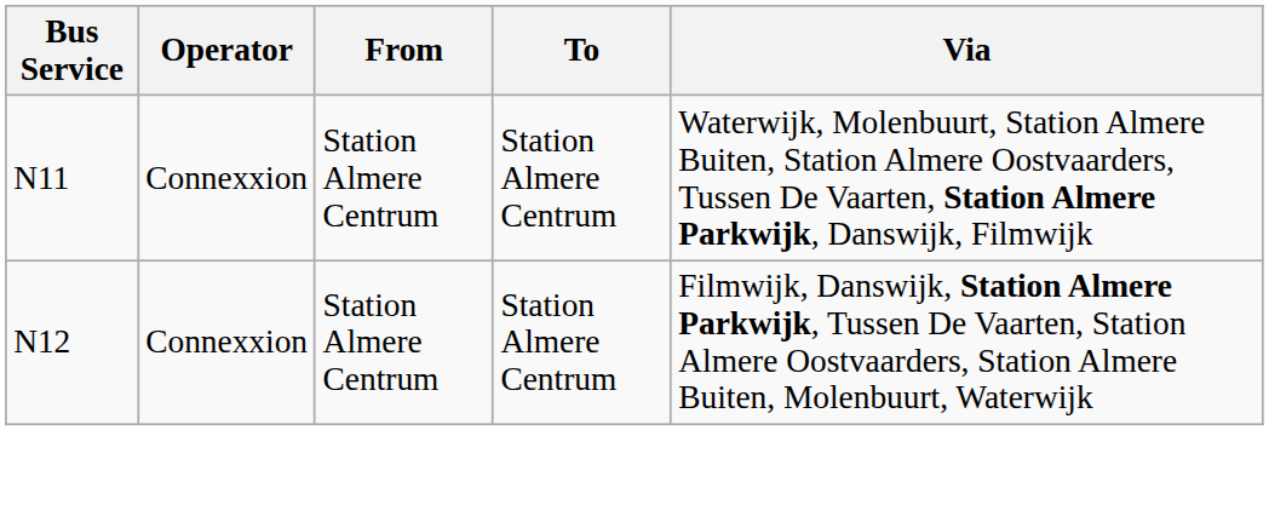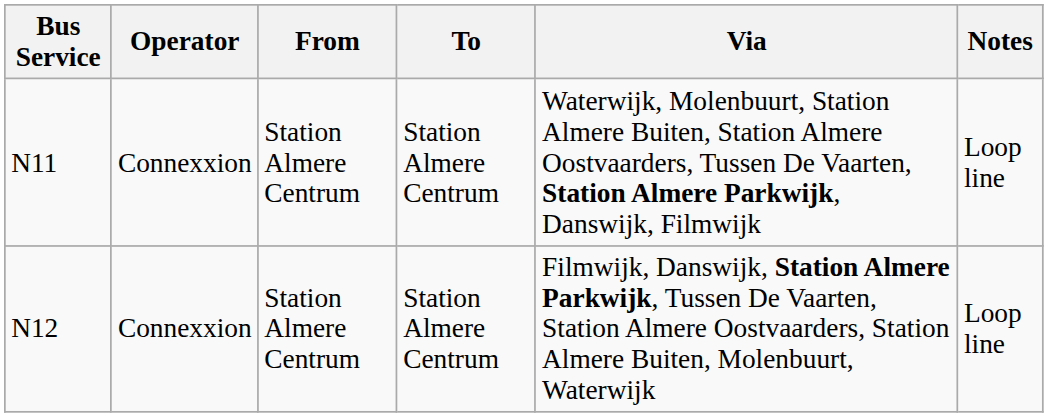 <table class="wikitable vatop">
 <tr>
 <th>Bus Service</th>
 <th>Operator</th>
 <th>From</th>
 <th>To</th>
 <th>Via</th>
+<th>Notes</th>
 </tr>
 <tr>
 <td>N11</td>
 <td>Connexxion</td>
 <td>Station Almere Centrum</td>
 <td>Station Almere Centrum</td>
 <td>Waterwijk, Molenbuurt, Station Almere Buiten, Station Almere Oostvaarders, Tussen De Vaarten, <strong>Station Almere Parkwijk</strong>, Danswijk, Filmwijk</td>
+<td>Loop line</td>
 </tr>
 <tr>
 <td>N12</td>
 <td>Connexxion</td>
 <td>Station Almere Centrum</td>
 <td>Station Almere Centrum</td>
 <td>Filmwijk, Danswijk, <strong>Station Almere Parkwijk</strong>, Tussen De Vaarten, Station Almere Oostvaarders, Station Almere Buiten, Molenbuurt, Waterwijk</td>
+<td>Loop line</td>
 </tr>
 </table>
